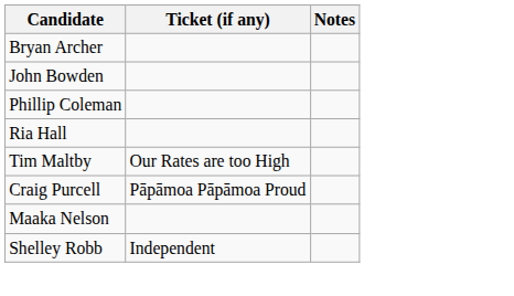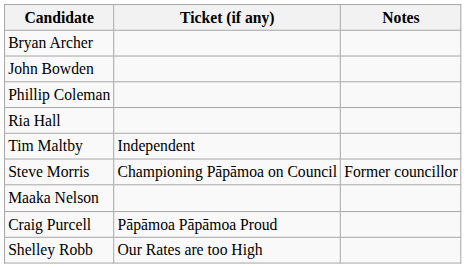 <table class="wikitable" style="font-size: 95%">
 <tr>
 <th>Candidate</th>
 <th>Ticket (if any)</th>
 <th>Notes</th>
 </tr>
 <tr>
 <td>Bryan Archer</td>
 <td></td>
 <td></td>
 </tr>
 <tr>
 <td>John Bowden</td>
 <td></td>
 <td></td>
 </tr>
 <tr>
 <td>Phillip Coleman</td>
 <td></td>
 <td></td>
 </tr>
 <tr>
 <td>Ria Hall</td>
 <td></td>
 <td></td>
 </tr>
 <tr>
 <td>Tim Maltby</td>
-<td>Our Rates are too High</td>
+<td>Independent</td>
+<td></td>
+</tr>
+<tr>
+<td>Steve Morris</td>
+<td>Championing Pāpāmoa on Council</td>
+<td>Former councillor</td>
+</tr>
+<tr>
+<td>Maaka Nelson</td>
+<td></td>
 <td></td>
 </tr>
 <tr>
 <td>Craig Purcell</td>
 <td>Pāpāmoa Pāpāmoa Proud</td>
 <td></td>
 </tr>
 <tr>
-<td>Maaka Nelson</td>
-<td></td>
-<td></td>
-</tr>
-<tr>
 <td>Shelley Robb</td>
-<td>Independent</td>
+<td>Our Rates are too High</td>
 <td></td>
 </tr>
 </table>
